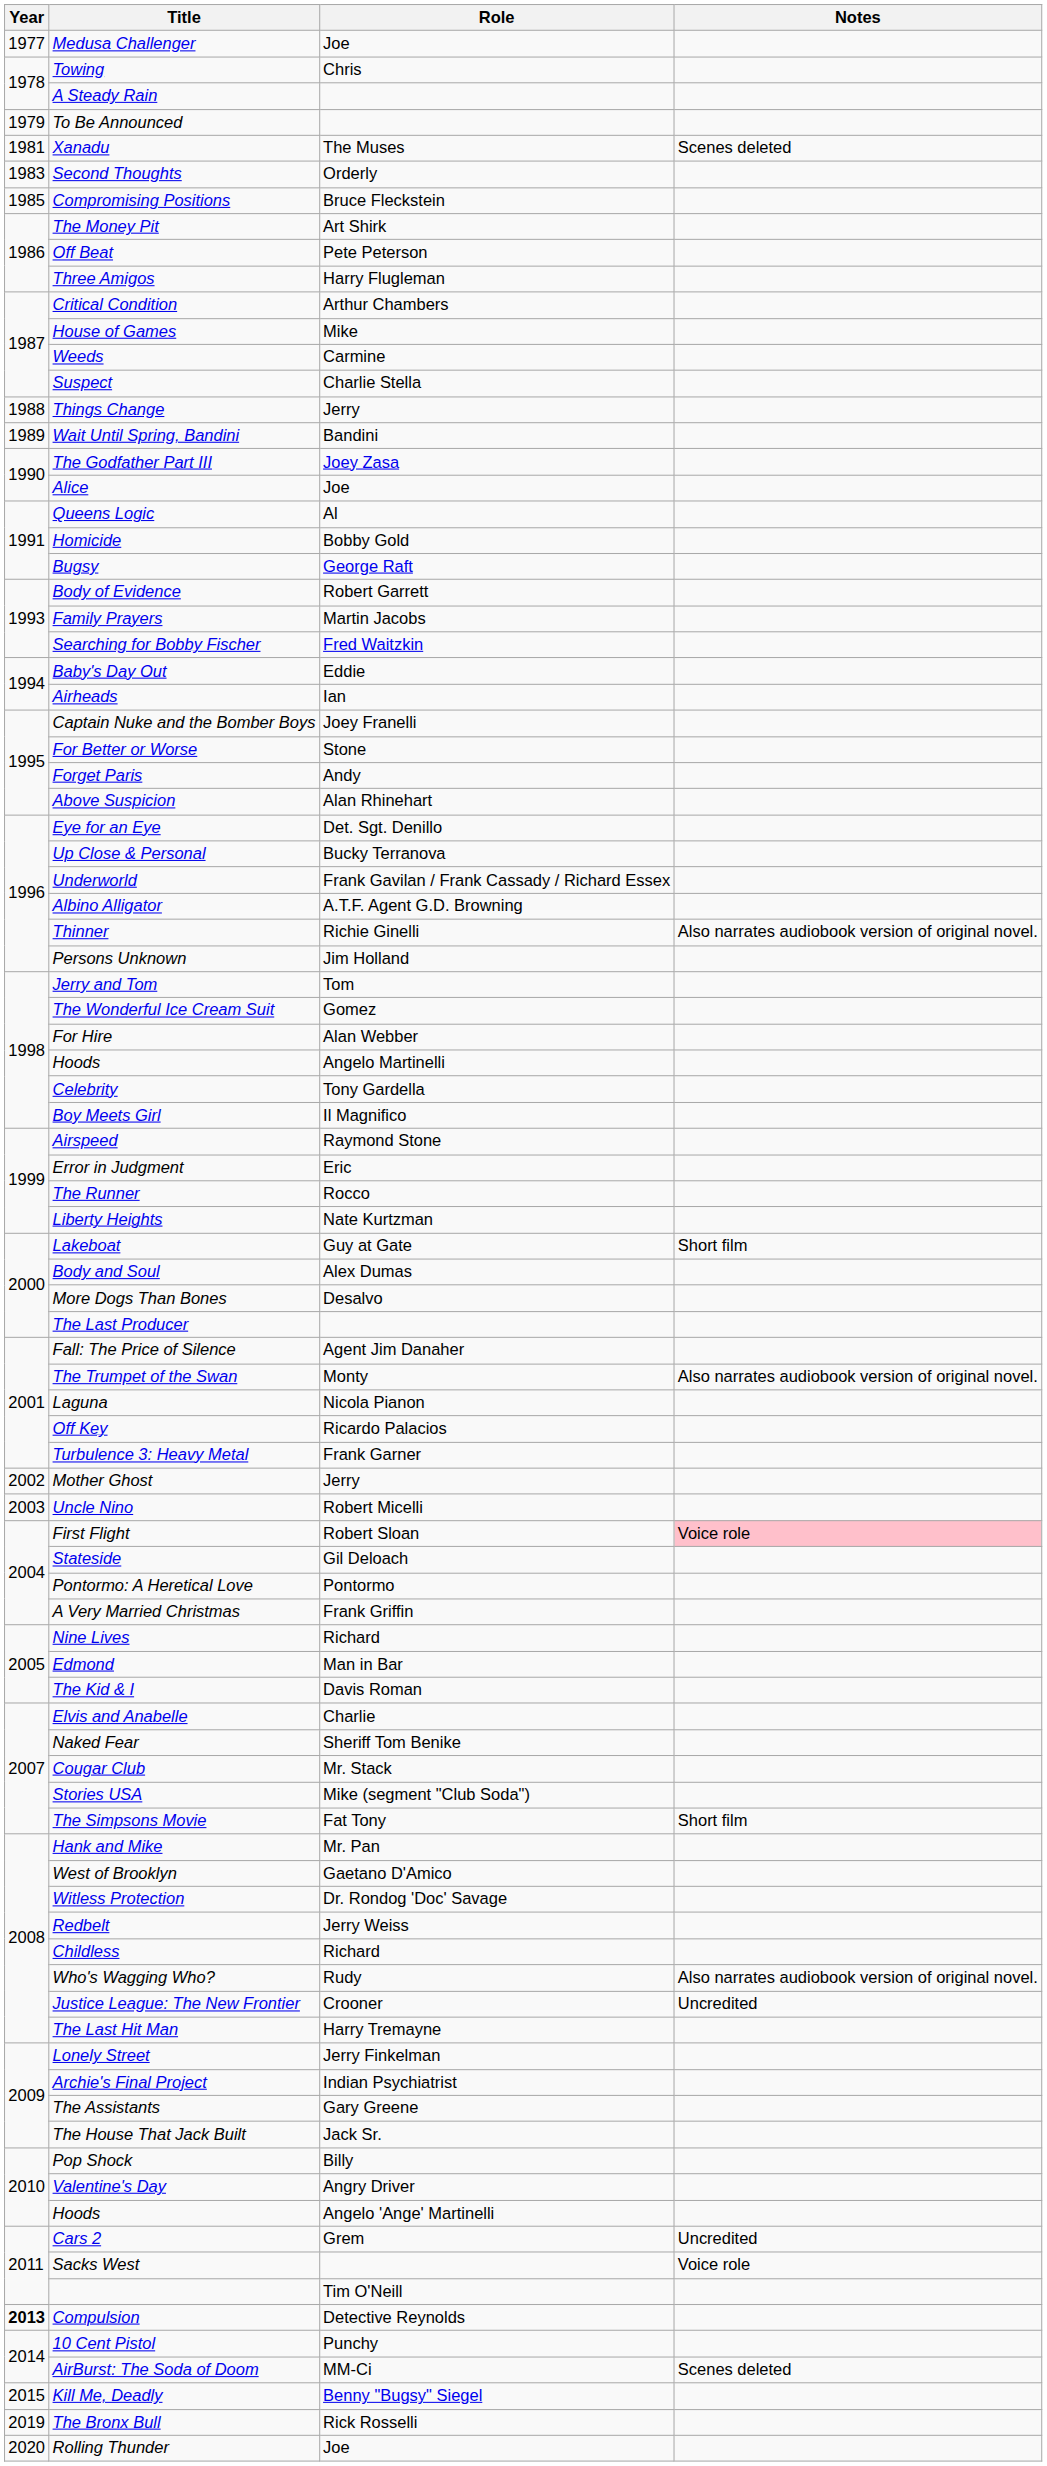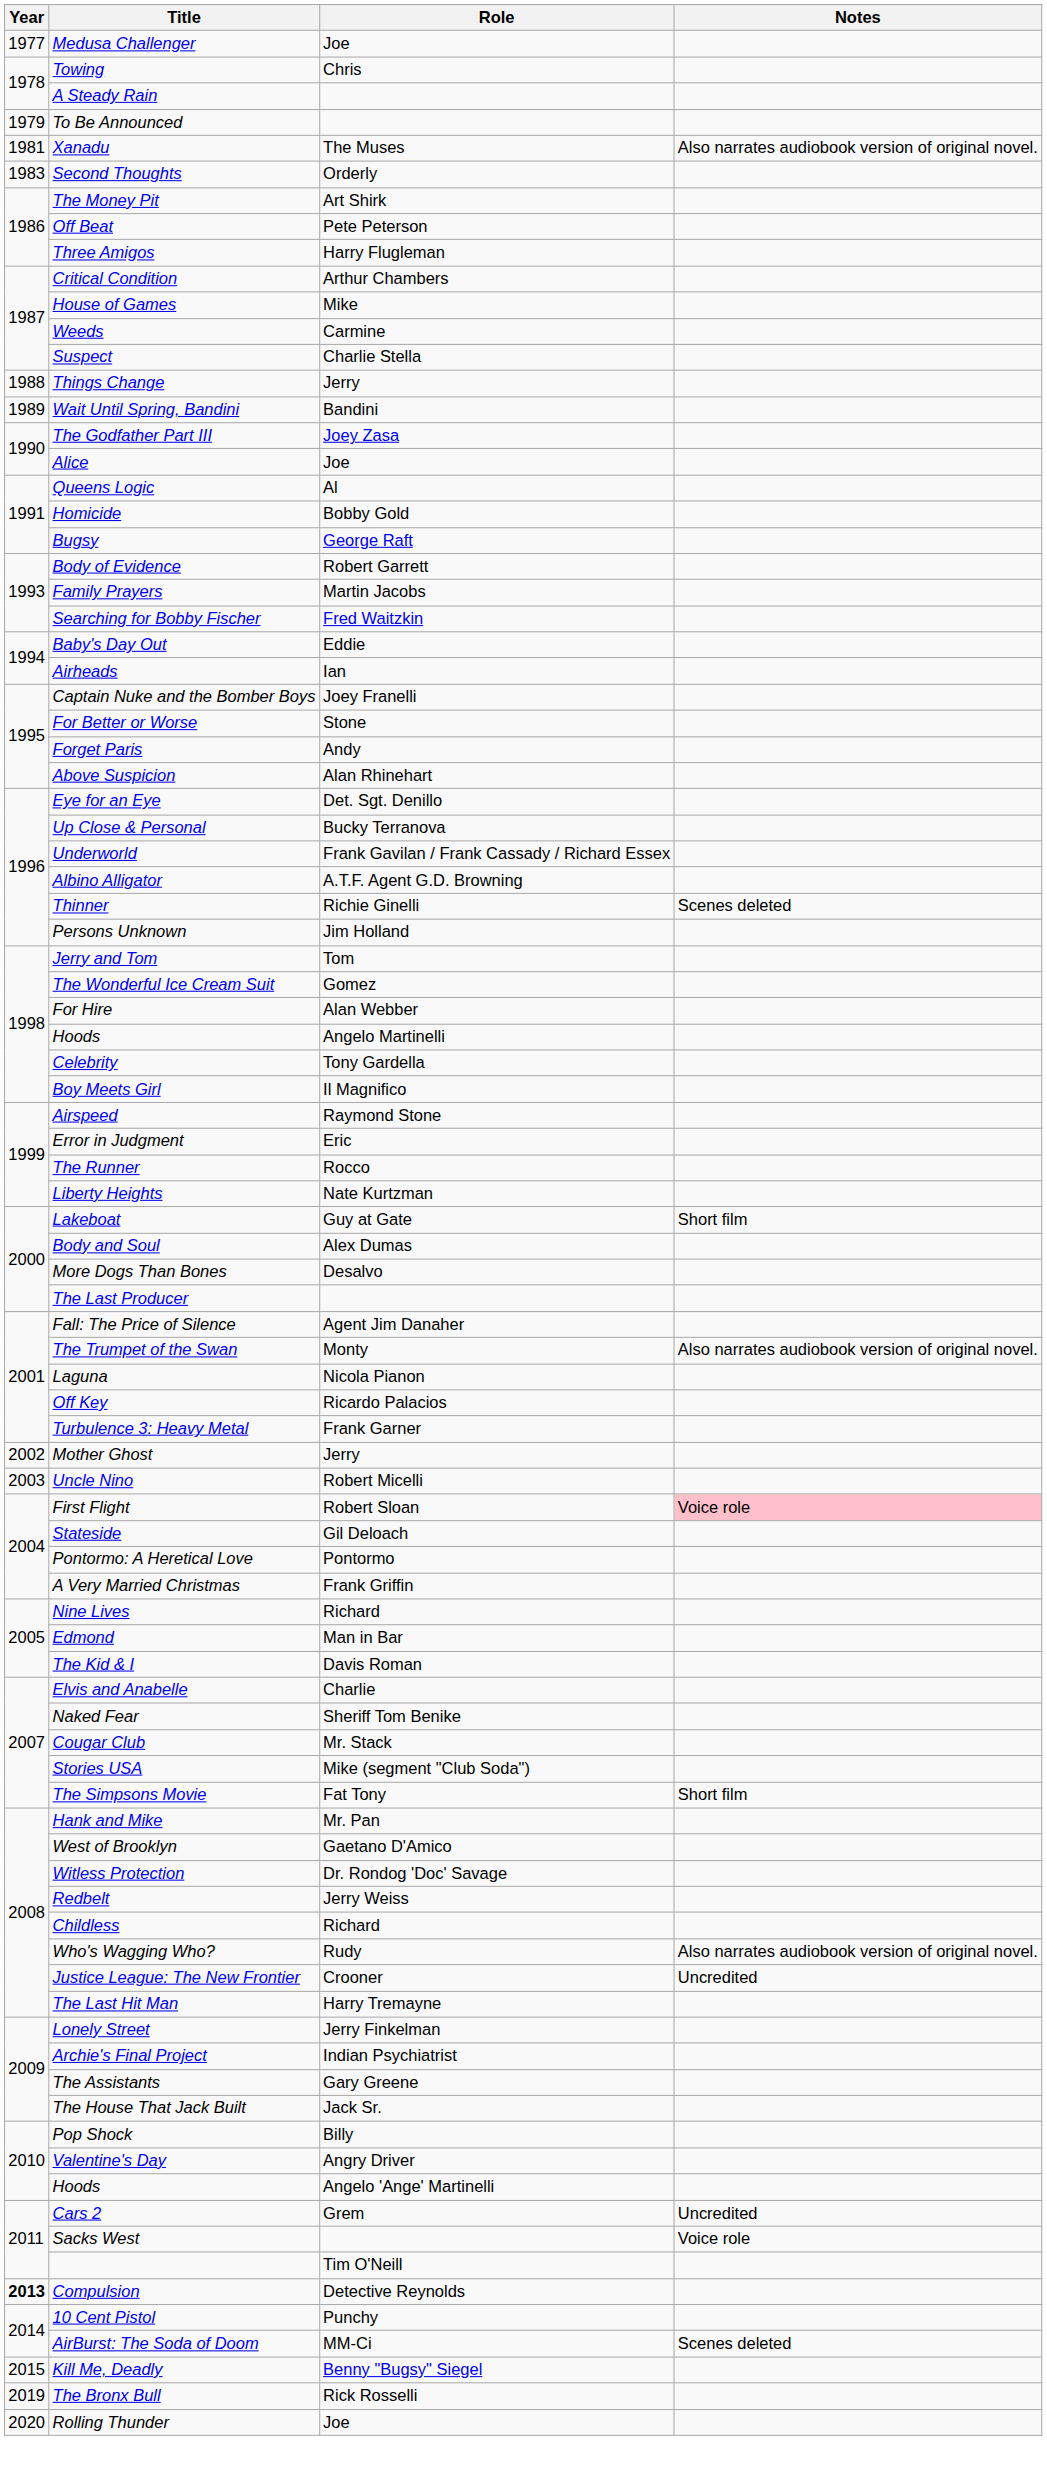 <table class="wikitable sortable">
 <tr>
 <th>Year</th>
 <th>Title</th>
 <th>Role</th>
 <th class="unsortable">Notes</th>
 </tr>
 <tr>
 <td>1977</td>
 <td><em><a href='#'>Medusa Challenger</a></em></td>
 <td>Joe</td>
 <td></td>
 </tr>
 <tr>
 <td rowspan="2">1978</td>
 <td><em><a href='#'>Towing</a></em></td>
 <td>Chris</td>
 <td></td>
 </tr>
 <tr>
 <td><em><a href='#'>A Steady Rain</a></em></td>
 <td></td>
 <td></td>
 </tr>
 <tr>
 <td>1979</td>
 <td><em>To Be Announced</em></td>
 <td></td>
 <td></td>
 </tr>
 <tr>
 <td>1981</td>
 <td><em><a href='#'>Xanadu</a></em></td>
 <td>The Muses</td>
-<td>Scenes deleted</td>
+<td>Also narrates audiobook version of original novel.</td>
 </tr>
 <tr>
 <td>1983</td>
 <td><em><a href='#'>Second Thoughts</a></em></td>
 <td>Orderly</td>
-<td></td>
-</tr>
-<tr>
-<td>1985</td>
-<td><em><a href='#'>Compromising Positions</a></em></td>
-<td>Bruce Fleckstein</td>
 <td></td>
 </tr>
 <tr>
 <td rowspan="3">1986</td>
 <td><em><a href='#'>The Money Pit</a></em></td>
 <td>Art Shirk</td>
 <td></td>
 </tr>
 <tr>
 <td><em><a href='#'>Off Beat</a></em></td>
 <td>Pete Peterson</td>
 <td></td>
 </tr>
 <tr>
 <td><em><a href='#'>Three Amigos</a></em></td>
 <td>Harry Flugleman</td>
 <td></td>
 </tr>
 <tr>
 <td rowspan="4">1987</td>
 <td><em><a href='#'>Critical Condition</a></em></td>
 <td>Arthur Chambers</td>
 <td></td>
 </tr>
 <tr>
 <td><em><a href='#'>House of Games</a></em></td>
 <td>Mike</td>
 <td></td>
 </tr>
 <tr>
 <td><em><a href='#'>Weeds</a></em></td>
 <td>Carmine</td>
 <td></td>
 </tr>
 <tr>
 <td><em><a href='#'>Suspect</a></em></td>
 <td>Charlie Stella</td>
 <td></td>
 </tr>
 <tr>
 <td>1988</td>
 <td><em><a href='#'>Things Change</a></em></td>
 <td>Jerry</td>
 <td></td>
 </tr>
 <tr>
 <td>1989</td>
 <td><em><a href='#'>Wait Until Spring, Bandini</a></em></td>
 <td>Bandini</td>
 <td></td>
 </tr>
 <tr>
 <td rowspan="2">1990</td>
 <td><em><a href='#'>The Godfather Part III</a></em></td>
 <td><a href='#'>Joey Zasa</a></td>
 <td></td>
 </tr>
 <tr>
 <td><em><a href='#'>Alice</a></em></td>
 <td>Joe</td>
 <td></td>
 </tr>
 <tr>
 <td rowspan="3">1991</td>
 <td><em><a href='#'>Queens Logic</a></em></td>
 <td>Al</td>
 <td></td>
 </tr>
 <tr>
 <td><em><a href='#'>Homicide</a></em></td>
 <td>Bobby Gold</td>
 <td></td>
 </tr>
 <tr>
 <td><em><a href='#'>Bugsy</a></em></td>
 <td><a href='#'>George Raft</a></td>
 <td></td>
 </tr>
 <tr>
 <td rowspan="3">1993</td>
 <td><em><a href='#'>Body of Evidence</a></em></td>
 <td>Robert Garrett</td>
 <td></td>
 </tr>
 <tr>
 <td><em><a href='#'>Family Prayers</a></em></td>
 <td>Martin Jacobs</td>
 <td></td>
 </tr>
 <tr>
 <td><em><a href='#'>Searching for Bobby Fischer</a></em></td>
 <td><a href='#'>Fred Waitzkin</a></td>
 <td></td>
 </tr>
 <tr>
 <td rowspan="2">1994</td>
 <td><em><a href='#'>Baby's Day Out</a></em></td>
 <td>Eddie</td>
 <td></td>
 </tr>
 <tr>
 <td><em><a href='#'>Airheads</a></em></td>
 <td>Ian</td>
 <td></td>
 </tr>
 <tr>
 <td rowspan="4">1995</td>
 <td><em>Captain Nuke and the Bomber Boys</em></td>
 <td>Joey Franelli</td>
 <td></td>
 </tr>
 <tr>
 <td><em><a href='#'>For Better or Worse</a></em></td>
 <td>Stone</td>
 <td></td>
 </tr>
 <tr>
 <td><em><a href='#'>Forget Paris</a></em></td>
 <td>Andy</td>
 <td></td>
 </tr>
 <tr>
 <td><em><a href='#'>Above Suspicion</a></em></td>
 <td>Alan Rhinehart</td>
 <td></td>
 </tr>
 <tr>
 <td rowspan="6">1996</td>
 <td><em><a href='#'>Eye for an Eye</a></em></td>
 <td>Det. Sgt. Denillo</td>
 <td></td>
 </tr>
 <tr>
 <td><em><a href='#'>Up Close & Personal</a></em></td>
 <td>Bucky Terranova</td>
 <td></td>
 </tr>
 <tr>
 <td><em><a href='#'>Underworld</a></em></td>
 <td>Frank Gavilan / Frank Cassady / Richard Essex</td>
 <td></td>
 </tr>
 <tr>
 <td><em><a href='#'>Albino Alligator</a></em></td>
 <td>A.T.F. Agent G.D. Browning</td>
 <td></td>
 </tr>
 <tr>
 <td><em><a href='#'>Thinner</a></em></td>
 <td>Richie Ginelli</td>
-<td>Also narrates audiobook version of original novel.</td>
+<td>Scenes deleted</td>
 </tr>
 <tr>
 <td><em>Persons Unknown</em></td>
 <td>Jim Holland</td>
 <td></td>
 </tr>
 <tr>
 <td rowspan="6">1998</td>
 <td><em><a href='#'>Jerry and Tom</a></em></td>
 <td>Tom</td>
 <td></td>
 </tr>
 <tr>
 <td><em><a href='#'>The Wonderful Ice Cream Suit</a></em></td>
 <td>Gomez</td>
 <td></td>
 </tr>
 <tr>
 <td><em>For Hire</em></td>
 <td>Alan Webber</td>
 <td></td>
 </tr>
 <tr>
 <td><em>Hoods</em></td>
 <td>Angelo Martinelli</td>
 <td></td>
 </tr>
 <tr>
 <td><em><a href='#'>Celebrity</a></em></td>
 <td>Tony Gardella</td>
 <td></td>
 </tr>
 <tr>
 <td><em><a href='#'>Boy Meets Girl</a></em></td>
 <td>Il Magnifico</td>
 <td></td>
 </tr>
 <tr>
 <td rowspan="4">1999</td>
 <td><em><a href='#'>Airspeed</a></em></td>
 <td>Raymond Stone</td>
 <td></td>
 </tr>
 <tr>
 <td><em>Error in Judgment</em></td>
 <td>Eric</td>
 <td></td>
 </tr>
 <tr>
 <td><em><a href='#'>The Runner</a></em></td>
 <td>Rocco</td>
 <td></td>
 </tr>
 <tr>
 <td><em><a href='#'>Liberty Heights</a></em></td>
 <td>Nate Kurtzman</td>
 <td></td>
 </tr>
 <tr>
 <td rowspan="4">2000</td>
 <td><em><a href='#'>Lakeboat</a></em></td>
 <td>Guy at Gate</td>
 <td>Short film</td>
 </tr>
 <tr>
 <td><em><a href='#'>Body and Soul</a></em></td>
 <td>Alex Dumas</td>
 <td></td>
 </tr>
 <tr>
 <td><em>More Dogs Than Bones</em></td>
 <td>Desalvo</td>
 <td></td>
 </tr>
 <tr>
 <td><em><a href='#'>The Last Producer</a></em></td>
 <td></td>
 <td></td>
 </tr>
 <tr>
 <td rowspan="5">2001</td>
 <td><em>Fall: The Price of Silence</em></td>
 <td>Agent Jim Danaher</td>
 <td></td>
 </tr>
 <tr>
 <td><em><a href='#'>The Trumpet of the Swan</a></em></td>
 <td>Monty</td>
 <td>Also narrates audiobook version of original novel.</td>
 </tr>
 <tr>
 <td><em>Laguna</em></td>
 <td>Nicola Pianon</td>
 <td></td>
 </tr>
 <tr>
 <td><em><a href='#'>Off Key</a></em></td>
 <td>Ricardo Palacios</td>
 <td></td>
 </tr>
 <tr>
 <td><em><a href='#'>Turbulence 3: Heavy Metal</a></em></td>
 <td>Frank Garner</td>
 <td></td>
 </tr>
 <tr>
 <td>2002</td>
 <td><em>Mother Ghost</em></td>
 <td>Jerry</td>
 <td></td>
 </tr>
 <tr>
 <td>2003</td>
 <td><em><a href='#'>Uncle Nino</a></em></td>
 <td>Robert Micelli</td>
 <td></td>
 </tr>
 <tr>
 <td rowspan="4">2004</td>
 <td><em>First Flight</em></td>
 <td>Robert Sloan</td>
 <td style="background: pink;">Voice role</td>
 </tr>
 <tr>
 <td><em><a href='#'>Stateside</a></em></td>
 <td>Gil Deloach</td>
 <td></td>
 </tr>
 <tr>
 <td><em>Pontormo: A Heretical Love</em></td>
 <td>Pontormo</td>
 <td></td>
 </tr>
 <tr>
 <td><em>A Very Married Christmas</em></td>
 <td>Frank Griffin</td>
 <td></td>
 </tr>
 <tr>
 <td rowspan="3">2005</td>
 <td><em><a href='#'>Nine Lives</a></em></td>
 <td>Richard</td>
 <td></td>
 </tr>
 <tr>
 <td><em><a href='#'>Edmond</a></em></td>
 <td>Man in Bar</td>
 <td></td>
 </tr>
 <tr>
 <td><em><a href='#'>The Kid & I</a></em></td>
 <td>Davis Roman</td>
 <td></td>
 </tr>
 <tr>
 <td rowspan="5">2007</td>
 <td><em><a href='#'>Elvis and Anabelle</a></em></td>
 <td>Charlie</td>
 <td></td>
 </tr>
 <tr>
 <td><em>Naked Fear</em></td>
 <td>Sheriff Tom Benike</td>
 <td></td>
 </tr>
 <tr>
 <td><em><a href='#'>Cougar Club</a></em></td>
 <td>Mr. Stack</td>
 <td></td>
 </tr>
 <tr>
 <td><em><a href='#'>Stories USA</a></em></td>
 <td>Mike (segment "Club Soda")</td>
 <td></td>
 </tr>
 <tr>
 <td><em><a href='#'>The Simpsons Movie</a></em></td>
 <td>Fat Tony</td>
 <td>Short film</td>
 </tr>
 <tr>
 <td rowspan="8">2008</td>
 <td><em><a href='#'>Hank and Mike</a></em></td>
 <td>Mr. Pan</td>
 <td></td>
 </tr>
 <tr>
 <td><em>West of Brooklyn</em></td>
 <td>Gaetano D'Amico</td>
 <td></td>
 </tr>
 <tr>
 <td><em><a href='#'>Witless Protection</a></em></td>
 <td>Dr. Rondog 'Doc' Savage</td>
 <td></td>
 </tr>
 <tr>
 <td><em><a href='#'>Redbelt</a></em></td>
 <td>Jerry Weiss</td>
 <td></td>
 </tr>
 <tr>
 <td><em><a href='#'>Childless</a></em></td>
 <td>Richard</td>
 <td></td>
 </tr>
 <tr>
 <td><em>Who's Wagging Who?</em></td>
 <td>Rudy</td>
 <td>Also narrates audiobook version of original novel.</td>
 </tr>
 <tr>
 <td><em><a href='#'>Justice League: The New Frontier</a></em></td>
 <td>Crooner</td>
 <td>Uncredited</td>
 </tr>
 <tr>
 <td><em><a href='#'>The Last Hit Man</a></em></td>
 <td>Harry Tremayne</td>
 <td></td>
 </tr>
 <tr>
 <td rowspan="4">2009</td>
 <td><em><a href='#'>Lonely Street</a></em></td>
 <td>Jerry Finkelman</td>
 <td></td>
 </tr>
 <tr>
 <td><em><a href='#'>Archie's Final Project</a></em></td>
 <td>Indian Psychiatrist</td>
 <td></td>
 </tr>
 <tr>
 <td><em>The Assistants</em></td>
 <td>Gary Greene</td>
 <td></td>
 </tr>
 <tr>
 <td><em>The House That Jack Built</em></td>
 <td>Jack Sr.</td>
 <td></td>
 </tr>
 <tr>
 <td rowspan="3">2010</td>
 <td><em>Pop Shock</em></td>
 <td>Billy</td>
 <td></td>
 </tr>
 <tr>
 <td><em><a href='#'>Valentine's Day</a></em></td>
 <td>Angry Driver</td>
 <td></td>
 </tr>
 <tr>
 <td><em>Hoods</em></td>
 <td>Angelo 'Ange' Martinelli</td>
 <td></td>
 </tr>
 <tr>
 <td rowspan="3">2011</td>
 <td><em><a href='#'>Cars 2</a></em></td>
 <td>Grem</td>
 <td>Uncredited</td>
 </tr>
 <tr>
 <td><em>Sacks West</em></td>
 <td></td>
 <td>Voice role</td>
 </tr>
 <tr>
 <td><em></em></td>
 <td>Tim O'Neill</td>
 <td></td>
 </tr>
 <tr>
 <td><strong>2013</strong></td>
 <td><em><a href='#'>Compulsion</a></em></td>
 <td>Detective Reynolds</td>
 <td></td>
 </tr>
 <tr>
 <td rowspan="2">2014</td>
 <td><em><a href='#'>10 Cent Pistol</a></em></td>
 <td>Punchy</td>
 <td></td>
 </tr>
 <tr>
 <td><em><a href='#'>AirBurst: The Soda of Doom</a></em></td>
 <td>MM-Ci</td>
 <td>Scenes deleted</td>
 </tr>
 <tr>
 <td>2015</td>
 <td><em><a href='#'>Kill Me, Deadly</a></em></td>
 <td><a href='#'>Benny "Bugsy" Siegel</a></td>
 <td></td>
 </tr>
 <tr>
 <td>2019</td>
 <td><em><a href='#'>The Bronx Bull</a></em></td>
 <td>Rick Rosselli</td>
 <td></td>
 </tr>
 <tr>
 <td>2020</td>
 <td><em>Rolling Thunder</em></td>
 <td>Joe</td>
 <td></td>
 </tr>
 </table>
